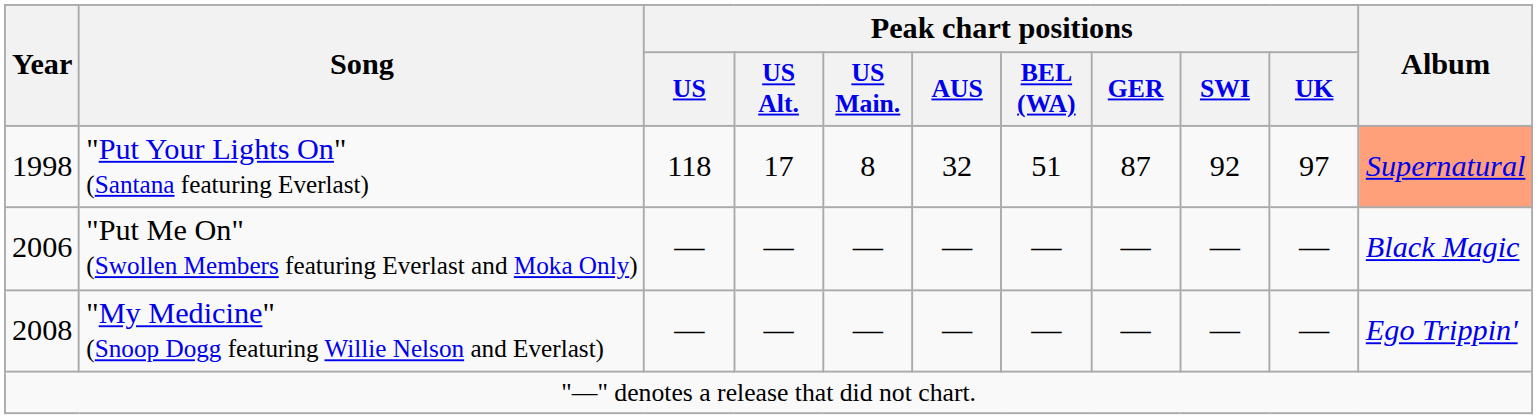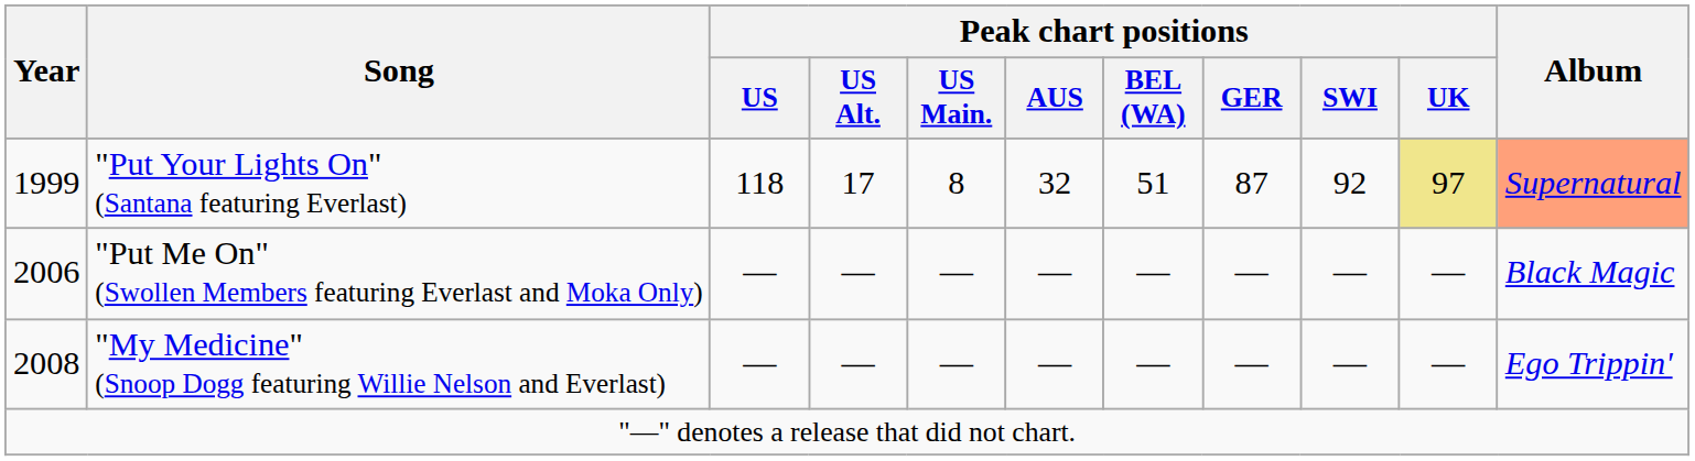 <table class="wikitable">
 <tr>
 <th rowspan="2">Year</th>
 <th rowspan="2">Song</th>
 <th colspan="8">Peak chart positions</th>
 <th rowspan="2">Album</th>
 </tr>
 <tr>
 <th style="width:3em;font-size:85%"><a href='#'>US</a></th>
 <th style="width:3em;font-size:85%"><a href='#'>US<br>Alt.</a><br></th>
 <th style="width:3em;font-size:85%"><a href='#'>US<br>Main.</a><br></th>
 <th style="width:3em;font-size:85%"><a href='#'>AUS</a><br></th>
 <th style="width:3em;font-size:85%"><a href='#'>BEL (WA)</a><br></th>
 <th style="width:3em;font-size:85%"><a href='#'>GER</a><br></th>
 <th style="width:3em;font-size:85%"><a href='#'>SWI</a><br></th>
 <th style="width:3em;font-size:85%"><a href='#'>UK</a><br></th>
 </tr>
 <tr>
-<td align="center">1998</td>
+<td align="center">1999</td>
 <td>"<a href='#'>Put Your Lights On</a>"<br><small>(<a href='#'>Santana</a> featuring Everlast)</small></td>
 <td style="text-align:center;">118</td>
 <td style="text-align:center;">17</td>
 <td style="text-align:center;">8</td>
 <td style="text-align:center;">32</td>
 <td style="text-align:center;">51</td>
 <td style="text-align:center;">87</td>
 <td style="text-align:center;">92</td>
-<td style="text-align:center;">97</td>
+<td style="background: khaki; text-align:center;">97</td>
 <td style="background: lightsalmon;"><em><a href='#'>Supernatural</a></em></td>
 </tr>
 <tr>
 <td align="center">2006</td>
 <td>"Put Me On"<br><small>(<a href='#'>Swollen Members</a> featuring Everlast and <a href='#'>Moka Only</a>)</small></td>
 <td style="text-align:center;">—</td>
 <td style="text-align:center;">—</td>
 <td style="text-align:center;">—</td>
 <td style="text-align:center;">—</td>
 <td style="text-align:center;">—</td>
 <td style="text-align:center;">—</td>
 <td style="text-align:center;">—</td>
 <td style="text-align:center;">—</td>
 <td><em><a href='#'>Black Magic</a></em></td>
 </tr>
 <tr>
 <td align="center">2008</td>
 <td>"<a href='#'>My Medicine</a>"<br><small>(<a href='#'>Snoop Dogg</a> featuring <a href='#'>Willie Nelson</a> and Everlast)</small></td>
 <td style="text-align:center;">—</td>
 <td style="text-align:center;">—</td>
 <td style="text-align:center;">—</td>
 <td style="text-align:center;">—</td>
 <td style="text-align:center;">—</td>
 <td style="text-align:center;">—</td>
 <td style="text-align:center;">—</td>
 <td style="text-align:center;">—</td>
 <td><em><a href='#'>Ego Trippin'</a></em></td>
 </tr>
 <tr>
 <td colspan="11" style="text-align:center; font-size:85%;">"—" denotes a release that did not chart.</td>
 </tr>
 </table>
